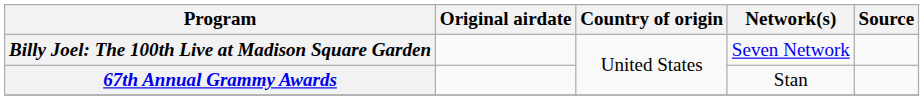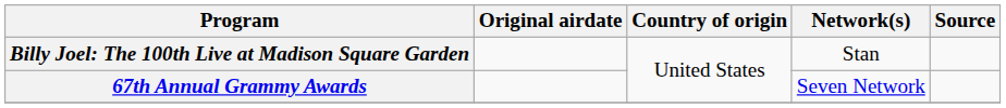 <table class="wikitable plainrowheaders sortable" style="text-align:center">
 <tr>
 <th scope="col">Program</th>
 <th scope="col">Original airdate</th>
 <th scope="col">Country of origin</th>
 <th scope="col">Network(s)</th>
 <th scope="col" class="unsortable">Source</th>
 </tr>
 <tr>
 <th scope="row"><em>Billy Joel: The 100th Live at Madison Square Garden</em></th>
 <td></td>
 <td rowspan=2>United States</td>
-<td><a href='#'>Seven Network</a></td>
+<td>Stan</td>
 <td></td>
 </tr>
 <tr>
 <th scope="row"><em><a href='#'>67th Annual Grammy Awards</a></em></th>
 <td></td>
-<td>Stan</td>
+<td><a href='#'>Seven Network</a></td>
 <td></td>
 </tr>
 <tr>
 </tr>
 </table>
